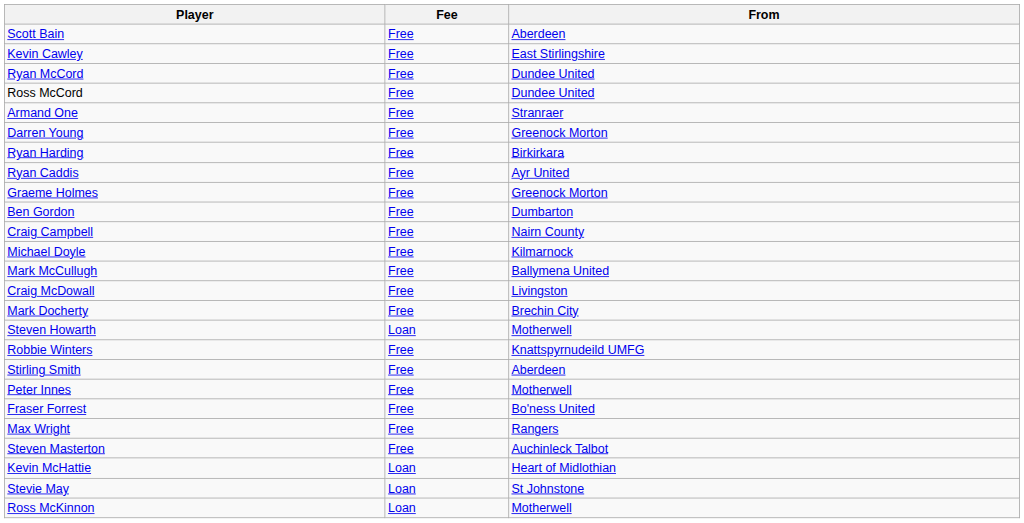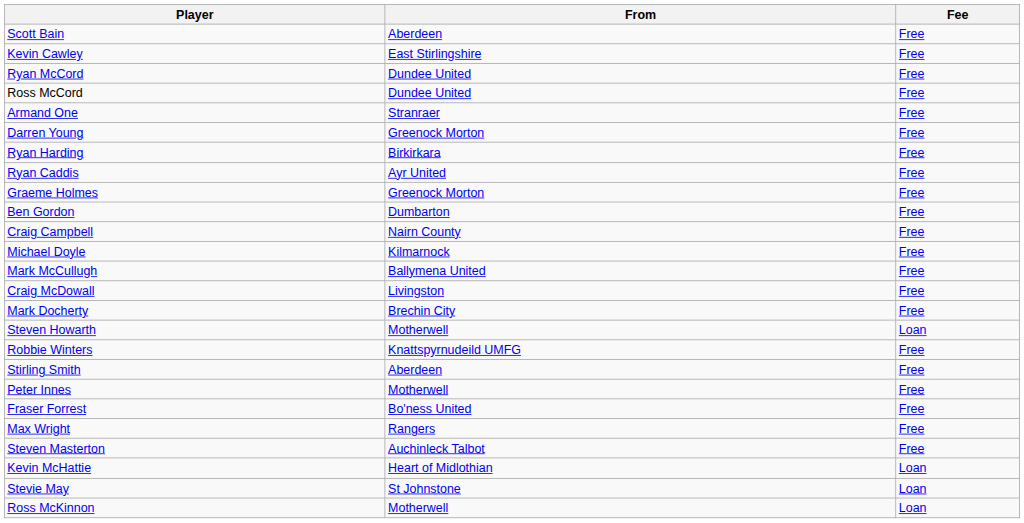 <table class="wikitable" style="text-align:center; font-size:95%;width:98%; text-align:left">
 <tr>
 <th>Player</th>
+<th>From</th>
 <th>Fee</th>
-<th>From</th>
 </tr>
 <tr>
 <td> <a href='#'>Scott Bain</a></td>
+<td> <a href='#'>Aberdeen</a></td>
 <td><a href='#'>Free</a></td>
-<td> <a href='#'>Aberdeen</a></td>
 </tr>
 <tr>
 <td> <a href='#'>Kevin Cawley</a></td>
+<td> <a href='#'>East Stirlingshire</a></td>
 <td><a href='#'>Free</a></td>
-<td> <a href='#'>East Stirlingshire</a></td>
 </tr>
 <tr>
 <td> <a href='#'>Ryan McCord</a></td>
+<td> <a href='#'>Dundee United</a></td>
 <td><a href='#'>Free</a></td>
-<td> <a href='#'>Dundee United</a></td>
 </tr>
 <tr>
 <td> Ross McCord</td>
+<td> <a href='#'>Dundee United</a></td>
 <td><a href='#'>Free</a></td>
-<td> <a href='#'>Dundee United</a></td>
 </tr>
 <tr>
 <td> <a href='#'>Armand One</a></td>
+<td> <a href='#'>Stranraer</a></td>
 <td><a href='#'>Free</a></td>
-<td> <a href='#'>Stranraer</a></td>
 </tr>
 <tr>
 <td> <a href='#'>Darren Young</a></td>
+<td> <a href='#'>Greenock Morton</a></td>
 <td><a href='#'>Free</a></td>
-<td> <a href='#'>Greenock Morton</a></td>
 </tr>
 <tr>
 <td> <a href='#'>Ryan Harding</a></td>
+<td> <a href='#'>Birkirkara</a></td>
 <td><a href='#'>Free</a></td>
-<td> <a href='#'>Birkirkara</a></td>
 </tr>
 <tr>
 <td> <a href='#'>Ryan Caddis</a></td>
+<td> <a href='#'>Ayr United</a></td>
 <td><a href='#'>Free</a></td>
-<td> <a href='#'>Ayr United</a></td>
 </tr>
 <tr>
 <td> <a href='#'>Graeme Holmes</a></td>
+<td> <a href='#'>Greenock Morton</a></td>
 <td><a href='#'>Free</a></td>
-<td> <a href='#'>Greenock Morton</a></td>
 </tr>
 <tr>
 <td> <a href='#'>Ben Gordon</a></td>
+<td> <a href='#'>Dumbarton</a></td>
 <td><a href='#'>Free</a></td>
-<td> <a href='#'>Dumbarton</a></td>
 </tr>
 <tr>
 <td> <a href='#'>Craig Campbell</a></td>
+<td> <a href='#'>Nairn County</a></td>
 <td><a href='#'>Free</a></td>
-<td> <a href='#'>Nairn County</a></td>
 </tr>
 <tr>
 <td> <a href='#'>Michael Doyle</a></td>
+<td> <a href='#'>Kilmarnock</a></td>
 <td><a href='#'>Free</a></td>
-<td> <a href='#'>Kilmarnock</a></td>
 </tr>
 <tr>
 <td> <a href='#'>Mark McCullugh</a></td>
+<td> <a href='#'>Ballymena United</a></td>
 <td><a href='#'>Free</a></td>
-<td> <a href='#'>Ballymena United</a></td>
 </tr>
 <tr>
 <td> <a href='#'>Craig McDowall</a></td>
+<td> <a href='#'>Livingston</a></td>
 <td><a href='#'>Free</a></td>
-<td> <a href='#'>Livingston</a></td>
 </tr>
 <tr>
 <td> <a href='#'>Mark Docherty</a></td>
+<td> <a href='#'>Brechin City</a></td>
 <td><a href='#'>Free</a></td>
-<td> <a href='#'>Brechin City</a></td>
 </tr>
 <tr>
 <td> <a href='#'>Steven Howarth</a></td>
+<td> <a href='#'>Motherwell</a></td>
 <td><a href='#'>Loan</a></td>
-<td> <a href='#'>Motherwell</a></td>
 </tr>
 <tr>
 <td> <a href='#'>Robbie Winters</a></td>
+<td> <a href='#'>Knattspyrnudeild UMFG</a></td>
 <td><a href='#'>Free</a></td>
-<td> <a href='#'>Knattspyrnudeild UMFG</a></td>
 </tr>
 <tr>
 <td> <a href='#'>Stirling Smith</a></td>
+<td> <a href='#'>Aberdeen</a></td>
 <td><a href='#'>Free</a></td>
-<td> <a href='#'>Aberdeen</a></td>
 </tr>
 <tr>
 <td> <a href='#'>Peter Innes</a></td>
+<td> <a href='#'>Motherwell</a></td>
 <td><a href='#'>Free</a></td>
-<td> <a href='#'>Motherwell</a></td>
 </tr>
 <tr>
 <td> <a href='#'>Fraser Forrest</a></td>
+<td> <a href='#'>Bo'ness United</a></td>
 <td><a href='#'>Free</a></td>
-<td> <a href='#'>Bo'ness United</a></td>
 </tr>
 <tr>
 <td> <a href='#'>Max Wright</a></td>
+<td> <a href='#'>Rangers</a></td>
 <td><a href='#'>Free</a></td>
-<td> <a href='#'>Rangers</a></td>
 </tr>
 <tr>
 <td> <a href='#'>Steven Masterton</a></td>
+<td> <a href='#'>Auchinleck Talbot</a></td>
 <td><a href='#'>Free</a></td>
-<td> <a href='#'>Auchinleck Talbot</a></td>
 </tr>
 <tr>
 <td> <a href='#'>Kevin McHattie</a></td>
+<td> <a href='#'>Heart of Midlothian</a></td>
 <td><a href='#'>Loan</a></td>
-<td> <a href='#'>Heart of Midlothian</a></td>
 </tr>
 <tr>
 <td> <a href='#'>Stevie May</a></td>
+<td> <a href='#'>St Johnstone</a></td>
 <td><a href='#'>Loan</a></td>
-<td> <a href='#'>St Johnstone</a></td>
 </tr>
 <tr>
 <td> <a href='#'>Ross McKinnon</a></td>
+<td> <a href='#'>Motherwell</a></td>
 <td><a href='#'>Loan</a></td>
-<td> <a href='#'>Motherwell</a></td>
 </tr>
 </table>
